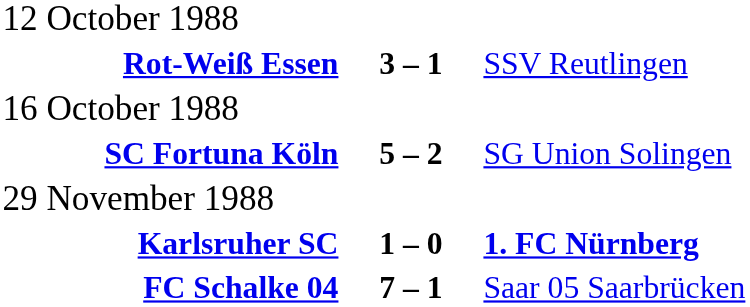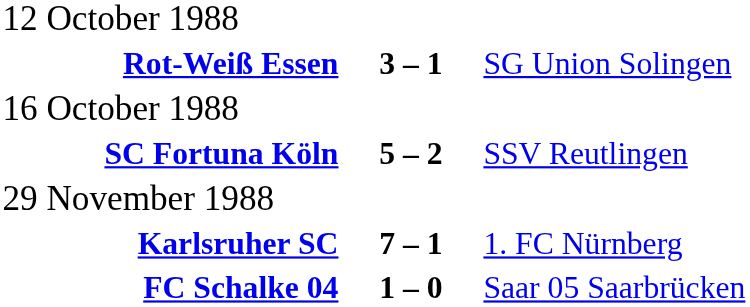 <table width=100% cellspacing=1>
 <tr>
 <th width=25%></th>
 <th width=10%></th>
 <th width=25%></th>
 <th></th>
 </tr>
 <tr>
 <td>12 October 1988</td>
 </tr>
 <tr style=font-size:90%>
 <td align=right><strong><a href='#'>Rot-Weiß Essen</a></strong></td>
 <td align=center><strong>3 – 1</strong></td>
-<td><a href='#'>SSV Reutlingen</a></td>
+<td><a href='#'>SG Union Solingen</a></td>
 </tr>
 <tr>
 <td>16 October 1988</td>
 </tr>
 <tr style=font-size:90%>
 <td align=right><strong><a href='#'>SC Fortuna Köln</a></strong></td>
 <td align=center><strong>5 – 2</strong></td>
-<td><a href='#'>SG Union Solingen</a></td>
+<td><a href='#'>SSV Reutlingen</a></td>
 </tr>
 <tr>
 <td>29 November 1988</td>
 </tr>
 <tr style=font-size:90%>
 <td align=right><strong><a href='#'>Karlsruher SC</a></strong></td>
-<td align=center><strong>1 – 0</strong></td>
-<td><strong><a href='#'>1. FC Nürnberg</a></strong></td>
+<td align=center><strong>7 – 1</strong></td>
+<td><a href='#'>1. FC Nürnberg</a></td>
 </tr>
 <tr style=font-size:90%>
 <td align=right><strong><a href='#'>FC Schalke 04</a></strong></td>
-<td align=center><strong>7 – 1</strong></td>
+<td align=center><strong>1 – 0</strong></td>
 <td><a href='#'>Saar 05 Saarbrücken</a></td>
 </tr>
 </table>
